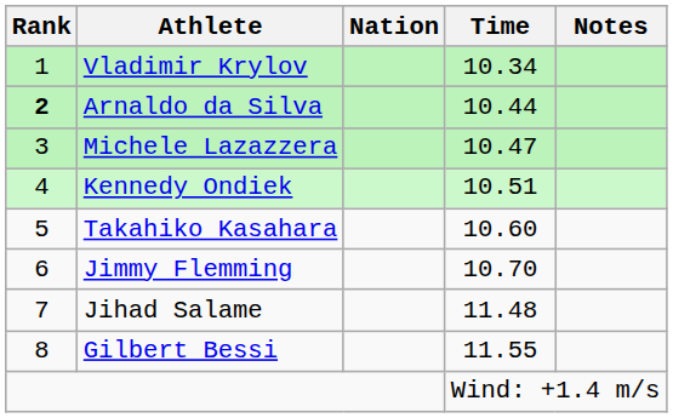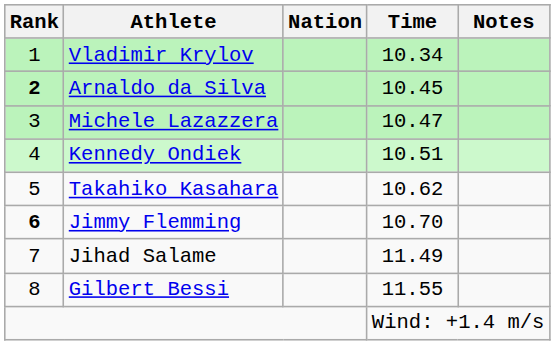 <table class="wikitable sortable" style="text-align:center">
 <tr>
 <th>Rank</th>
 <th>Athlete</th>
 <th>Nation</th>
 <th>Time</th>
 <th>Notes</th>
 </tr>
 <tr style="background:#bbf3bb;">
 <td>1</td>
 <td align=left><a href='#'>Vladimir Krylov</a></td>
 <td align=left></td>
 <td>10.34</td>
 <td></td>
 </tr>
 <tr style="background:#bbf3bb;">
 <td><strong>2</strong></td>
 <td align=left><a href='#'>Arnaldo da Silva</a></td>
 <td align=left></td>
-<td>10.44</td>
+<td>10.45</td>
 <td></td>
 </tr>
 <tr style="background:#bbf3bb;">
 <td>3</td>
 <td align=left><a href='#'>Michele Lazazzera</a></td>
 <td align=left></td>
 <td>10.47</td>
 <td></td>
 </tr>
 <tr style="background:#ccf9cc;">
 <td>4</td>
 <td align=left><a href='#'>Kennedy Ondiek</a></td>
 <td align=left></td>
 <td>10.51</td>
 <td></td>
 </tr>
 <tr>
 <td>5</td>
 <td align=left><a href='#'>Takahiko Kasahara</a></td>
 <td align=left></td>
-<td>10.60</td>
+<td>10.62</td>
 <td></td>
 </tr>
 <tr>
-<td>6</td>
+<td><strong>6</strong></td>
 <td align=left><a href='#'>Jimmy Flemming</a></td>
 <td align=left></td>
 <td>10.70</td>
 <td></td>
 </tr>
 <tr>
 <td>7</td>
 <td align=left>Jihad Salame</td>
 <td align=left></td>
-<td>11.48</td>
+<td>11.49</td>
 <td></td>
 </tr>
 <tr>
 <td>8</td>
 <td align=left><a href='#'>Gilbert Bessi</a></td>
 <td align=left></td>
 <td>11.55</td>
 <td></td>
 </tr>
 <tr class="sortbottom">
 <td colspan=3></td>
 <td colspan="3" style="text-align:left;">Wind: +1.4 m/s</td>
 </tr>
 </table>
